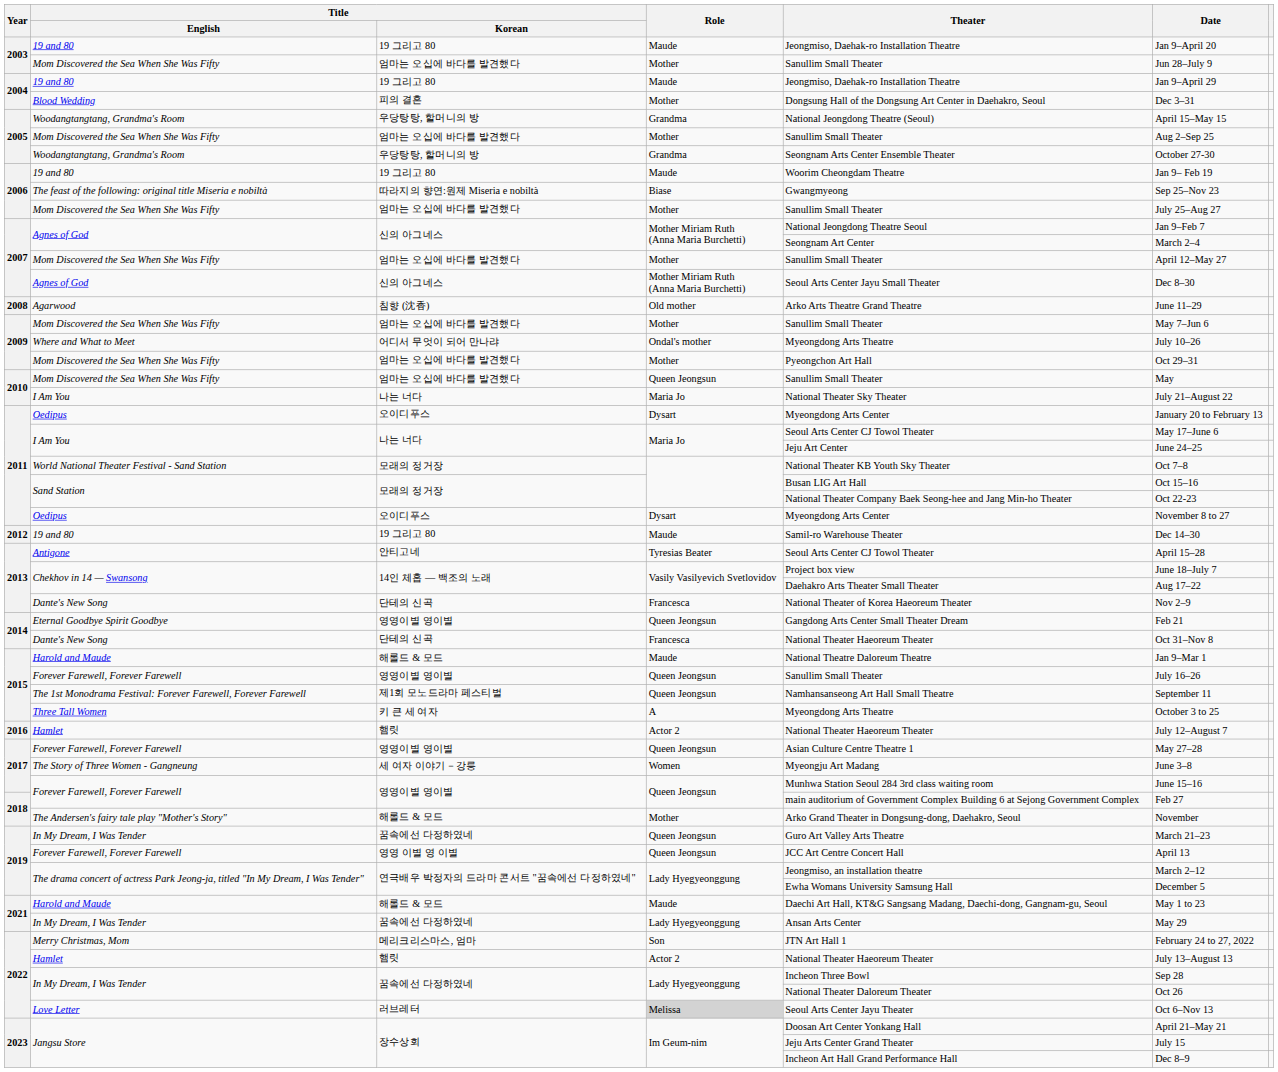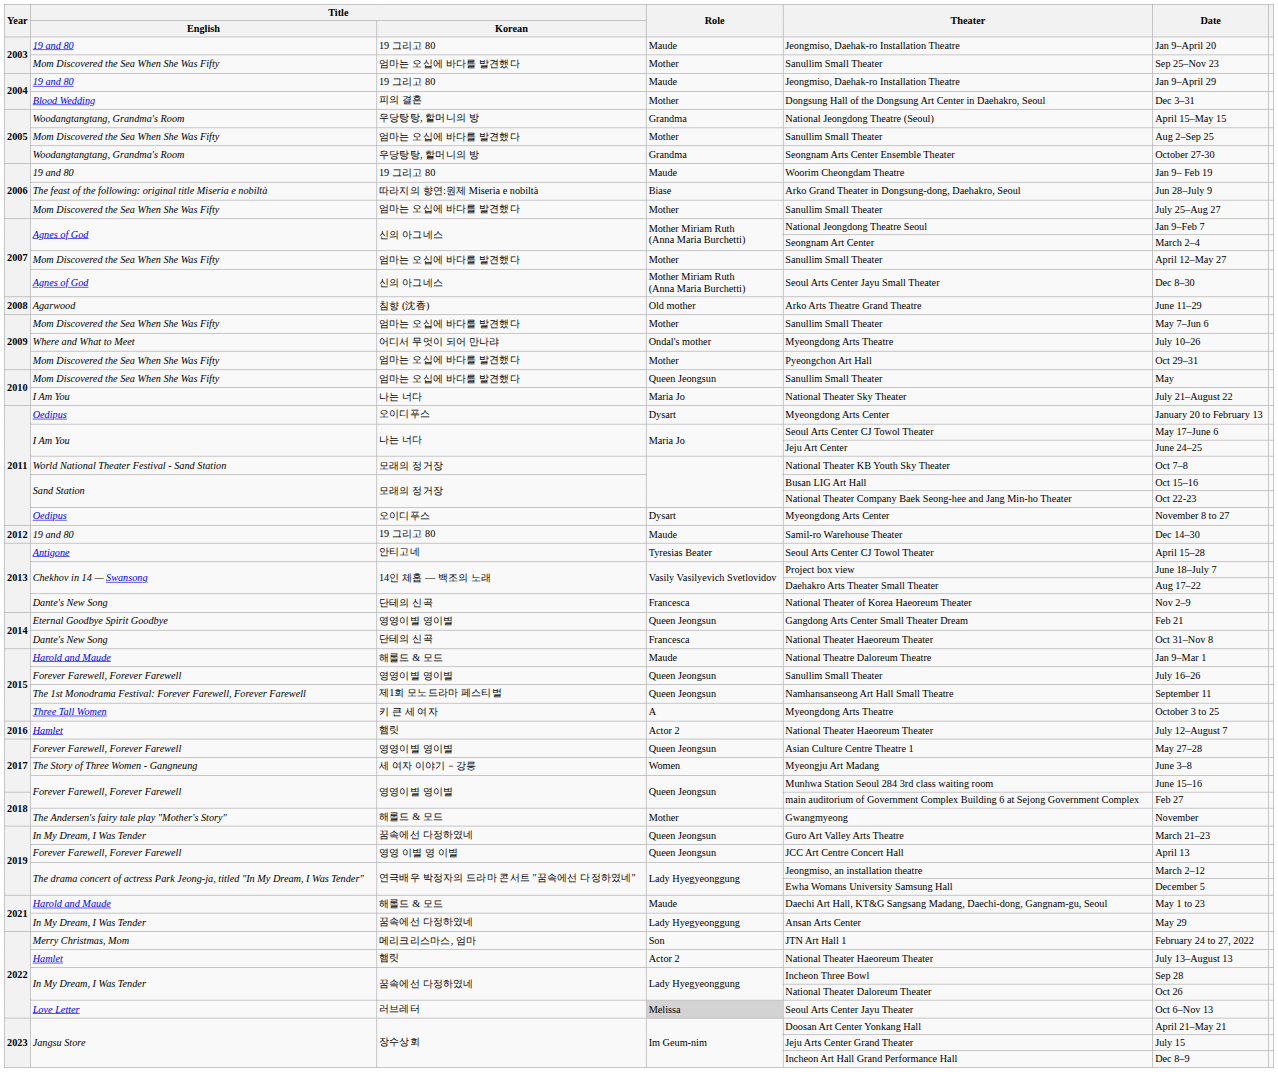 <table class="wikitable sortable plainrowheaders" style="clear:none; font-size:100%; padding:0 auto; width:100%; margin:auto">
 <tr>
 <th rowspan="2" scope="col">Year</th>
 <th colspan="2" scope="col">Title</th>
 <th rowspan="2" scope="col">Role</th>
 <th rowspan="2" scope="col">Theater</th>
 <th rowspan="2" scope="col">Date</th>
 <th rowspan="2" scope="col" class="unsortable"></th>
 </tr>
 <tr>
 <th>English</th>
 <th>Korean</th>
 </tr>
 <tr>
 <th rowspan="2" scope="row">2003</th>
 <td><em><a href='#'>19 and 80</a></em></td>
 <td>19 그리고 80</td>
 <td>Maude</td>
 <td>Jeongmiso, Daehak-ro Installation Theatre</td>
 <td>Jan 9–April 20</td>
 <td></td>
 </tr>
 <tr>
 <td><em>Mom Discovered the Sea When She Was Fifty</em></td>
 <td>엄마는 오십에 바다를 발견했다</td>
 <td>Mother</td>
 <td>Sanullim Small Theater</td>
-<td>Jun 28–July 9</td>
+<td>Sep 25–Nov 23</td>
 <td></td>
 </tr>
 <tr>
 <th scope="row" rowspan="2">2004</th>
 <td><a href='#'><em>19 and 80</em></a></td>
 <td>19 그리고 80</td>
 <td>Maude</td>
 <td>Jeongmiso, Daehak-ro Installation Theatre</td>
 <td>Jan 9–April 29</td>
 <td></td>
 </tr>
 <tr>
 <td><em><a href='#'>Blood Wedding</a></em></td>
 <td>피의 결혼</td>
 <td>Mother</td>
 <td>Dongsung Hall of the Dongsung Art Center in Daehakro, Seoul</td>
 <td>Dec 3–31</td>
 <td></td>
 </tr>
 <tr>
 <th rowspan="3" scope="row">2005</th>
 <td><em>Woodangtangtang, Grandma's Room</em></td>
 <td>우당탕탕, 할머니의 방</td>
 <td>Grandma</td>
 <td>National Jeongdong Theatre (Seoul)</td>
 <td>April 15–May 15</td>
 <td></td>
 </tr>
 <tr>
 <td><em>Mom Discovered the Sea When She Was Fifty</em></td>
 <td>엄마는 오십에 바다를 발견했다</td>
 <td>Mother</td>
 <td>Sanullim Small Theater</td>
 <td>Aug 2–Sep 25</td>
 <td></td>
 </tr>
 <tr>
 <td><em>Woodangtangtang, Grandma's Room</em></td>
 <td>우당탕탕, 할머니의 방</td>
 <td>Grandma</td>
 <td>Seongnam Arts Center Ensemble Theater</td>
 <td>October 27-30</td>
 <td></td>
 </tr>
 <tr>
 <th scope="row" rowspan="3">2006</th>
 <td><em>19 and 80</em></td>
 <td>19 그리고 80</td>
 <td>Maude</td>
 <td>Woorim Cheongdam Theatre</td>
 <td>Jan 9– Feb 19</td>
 <td></td>
 </tr>
 <tr>
 <td><em>The feast of the following: original title Miseria e nobiltà</em></td>
 <td>따라지의 향연:원제 Miseria e nobiltà</td>
 <td>Biase</td>
-<td>Gwangmyeong</td>
-<td>Sep 25–Nov 23</td>
+<td>Arko Grand Theater in Dongsung-dong, Daehakro, Seoul</td>
+<td>Jun 28–July 9</td>
 <td></td>
 </tr>
 <tr>
 <td><em>Mom Discovered the Sea When She Was Fifty</em></td>
 <td>엄마는 오십에 바다를 발견했다</td>
 <td>Mother</td>
 <td>Sanullim Small Theater</td>
 <td>July 25–Aug 27</td>
 <td></td>
 </tr>
 <tr>
 <th scope="row" rowspan="4">2007</th>
 <td rowspan="2"><em><a href='#'>Agnes of God</a></em></td>
 <td rowspan="2">신의 아그네스</td>
 <td rowspan="2">Mother Miriam Ruth<br>(Anna Maria Burchetti)</td>
 <td>National Jeongdong Theatre Seoul</td>
 <td>Jan 9–Feb 7</td>
 <td></td>
 </tr>
 <tr>
 <td>Seongnam Art Center</td>
 <td>March 2–4</td>
 <td></td>
 </tr>
 <tr>
 <td><em>Mom Discovered the Sea When She Was Fifty</em></td>
 <td>엄마는 오십에 바다를 발견했다</td>
 <td>Mother</td>
 <td>Sanullim Small Theater</td>
 <td>April 12–May 27</td>
 <td></td>
 </tr>
 <tr>
 <td><em><a href='#'>Agnes of God</a></em></td>
 <td>신의 아그네스</td>
 <td>Mother Miriam Ruth<br>(Anna Maria Burchetti)</td>
 <td>Seoul Arts Center Jayu Small Theater</td>
 <td>Dec 8–30</td>
 <td></td>
 </tr>
 <tr>
 <th scope="row">2008</th>
 <td><em>Agarwood</em></td>
 <td>침향 (沈香)</td>
 <td>Old mother</td>
 <td>Arko Arts Theatre Grand Theatre</td>
 <td>June 11–29</td>
 <td></td>
 </tr>
 <tr>
 <th scope="row" rowspan="3">2009</th>
 <td><em>Mom Discovered the Sea When She Was Fifty</em></td>
 <td>엄마는 오십에 바다를 발견했다</td>
 <td>Mother</td>
 <td>Sanullim Small Theater</td>
 <td>May 7–Jun 6</td>
 <td></td>
 </tr>
 <tr>
 <td><em>Where and What to Meet</em></td>
 <td>어디서 무엇이 되어 만나랴</td>
 <td>Ondal's mother</td>
 <td>Myeongdong Arts Theatre</td>
 <td>July 10–26</td>
 <td></td>
 </tr>
 <tr>
 <td><em>Mom Discovered the Sea When She Was Fifty</em></td>
 <td>엄마는 오십에 바다를 발견했다</td>
 <td>Mother</td>
 <td>Pyeongchon Art Hall</td>
 <td>Oct 29–31</td>
 <td></td>
 </tr>
 <tr>
 <th scope="row" rowspan="2">2010</th>
 <td><em>Mom Discovered the Sea When She Was Fifty</em></td>
 <td>엄마는 오십에 바다를 발견했다</td>
 <td>Queen Jeongsun</td>
 <td>Sanullim Small Theater</td>
 <td>May</td>
 <td></td>
 </tr>
 <tr>
 <td><em>I Am You</em></td>
 <td>나는 너다</td>
 <td>Maria Jo</td>
 <td>National Theater Sky Theater</td>
 <td>July 21–August 22</td>
 <td></td>
 </tr>
 <tr>
 <th rowspan="7" scope="row">2011</th>
 <td><em><a href='#'>Oedipus</a></em></td>
 <td>오이디푸스</td>
 <td>Dysart</td>
 <td>Myeongdong Arts Center</td>
 <td>January 20 to February 13</td>
 <td></td>
 </tr>
 <tr>
 <td rowspan="2"><em>I Am You</em></td>
 <td rowspan="2">나는 너다</td>
 <td rowspan="2">Maria Jo</td>
 <td>Seoul Arts Center CJ Towol Theater</td>
 <td>May 17–June 6</td>
 <td></td>
 </tr>
 <tr>
 <td>Jeju Art Center</td>
 <td>June 24–25</td>
 <td></td>
 </tr>
 <tr>
 <td><em>World National Theater Festival - Sand Station</em></td>
 <td>모래의 정거장</td>
 <td rowspan="3"></td>
 <td>National Theater KB Youth Sky Theater</td>
 <td>Oct 7–8</td>
 <td></td>
 </tr>
 <tr>
 <td rowspan="2"><em>Sand Station</em></td>
 <td rowspan="2">모래의 정거장</td>
 <td>Busan LIG Art Hall</td>
 <td>Oct 15–16</td>
 <td></td>
 </tr>
 <tr>
 <td>National Theater Company Baek Seong-hee and Jang Min-ho Theater</td>
 <td>Oct 22-23</td>
 <td></td>
 </tr>
 <tr>
 <td><em><a href='#'>Oedipus</a></em></td>
 <td>오이디푸스</td>
 <td>Dysart</td>
 <td>Myeongdong Arts Center</td>
 <td>November 8 to 27</td>
 <td></td>
 </tr>
 <tr>
 <th scope="row">2012</th>
 <td><em>19 and 80</em></td>
 <td>19 그리고 80</td>
 <td>Maude</td>
 <td>Samil-ro Warehouse Theater</td>
 <td>Dec 14–30</td>
 <td></td>
 </tr>
 <tr>
 <th scope="row" rowspan="4">2013</th>
 <td><em><a href='#'>Antigone</a></em></td>
 <td>안티고네</td>
 <td>Tyresias Beater</td>
 <td>Seoul Arts Center CJ Towol Theater</td>
 <td>April 15–28</td>
 <td></td>
 </tr>
 <tr>
 <td rowspan="2"><em>Chekhov in 14 — <a href='#'>Swansong</a></em></td>
 <td rowspan="2">14인 체홉 —  백조의 노래</td>
 <td rowspan="2">Vasily Vasilyevich Svetlovidov</td>
 <td>Project box view</td>
 <td>June 18–July 7</td>
 <td></td>
 </tr>
 <tr>
 <td>Daehakro Arts Theater Small Theater</td>
 <td>Aug 17–22</td>
 <td></td>
 </tr>
 <tr>
 <td><em>Dante's New Song</em></td>
 <td>단테의 신곡</td>
 <td>Francesca</td>
 <td>National Theater of Korea Haeoreum Theater</td>
 <td>Nov 2–9</td>
 <td></td>
 </tr>
 <tr>
 <th rowspan="2" scope="row">2014</th>
 <td><em>Eternal Goodbye Spirit Goodbye</em></td>
 <td>영영이별 영이별</td>
 <td>Queen Jeongsun</td>
 <td>Gangdong Arts Center Small Theater Dream</td>
 <td>Feb 21</td>
 <td></td>
 </tr>
 <tr>
 <td><em>Dante's New Song</em></td>
 <td>단테의 신곡</td>
 <td>Francesca</td>
 <td>National Theater Haeoreum Theater</td>
 <td>Oct 31–Nov 8</td>
 <td></td>
 </tr>
 <tr>
 <th scope="row" rowspan="4">2015</th>
 <td><a href='#'><em>Harold and Maude</em></a></td>
 <td>해롤드 & 모드</td>
 <td>Maude</td>
 <td>National Theatre Daloreum Theatre</td>
 <td>Jan 9–Mar 1</td>
 <td></td>
 </tr>
 <tr>
 <td><em>Forever Farewell, Forever Farewell</em></td>
 <td>영영이별 영이별</td>
 <td>Queen Jeongsun</td>
 <td>Sanullim Small Theater</td>
 <td>July 16–26</td>
 <td></td>
 </tr>
 <tr>
 <td><em>The 1st Monodrama Festival: Forever Farewell, Forever Farewell</em></td>
 <td>제1회 모노드라마 페스티벌</td>
 <td>Queen Jeongsun</td>
 <td>Namhansanseong Art Hall Small Theatre</td>
 <td>September 11</td>
 <td></td>
 </tr>
 <tr>
 <td><em><a href='#'>Three Tall Women</a></em></td>
 <td>키 큰 세 여자</td>
 <td>A</td>
 <td>Myeongdong Arts Theatre</td>
 <td>October 3 to 25</td>
 <td></td>
 </tr>
 <tr>
 <th scope="row">2016</th>
 <td><em><a href='#'>Hamlet</a></em></td>
 <td>햄릿</td>
 <td>Actor 2</td>
 <td>National Theater Haeoreum Theater</td>
 <td>July 12–August 7</td>
 <td></td>
 </tr>
 <tr>
 <th scope="row" rowspan="3">2017</th>
 <td><em>Forever Farewell, Forever Farewell</em></td>
 <td>영영이별 영이별</td>
 <td>Queen Jeongsun</td>
 <td>Asian Culture Centre Theatre 1</td>
 <td>May 27–28</td>
 <td></td>
 </tr>
 <tr>
 <td><em>The Story of Three Women - Gangneung</em></td>
 <td>세 여자 이야기－강릉</td>
 <td>Women</td>
 <td>Myeongju Art Madang</td>
 <td>June 3–8</td>
 <td></td>
 </tr>
 <tr>
 <td rowspan="2"><em>Forever Farewell, Forever Farewell</em></td>
 <td rowspan="2">영영이별 영이별</td>
 <td rowspan="2">Queen Jeongsun</td>
 <td>Munhwa Station Seoul 284 3rd class waiting room</td>
 <td>June 15–16</td>
 <td></td>
 </tr>
 <tr>
 <th scope="row" rowspan="2">2018</th>
 <td>main auditorium of Government Complex Building 6 at Sejong Government Complex</td>
 <td>Feb 27</td>
 <td></td>
 </tr>
 <tr>
 <td><em>The Andersen's fairy tale play "Mother's Story"</em></td>
 <td>해롤드 & 모드</td>
 <td>Mother</td>
-<td>Arko Grand Theater in Dongsung-dong, Daehakro, Seoul</td>
+<td>Gwangmyeong</td>
 <td>November</td>
 <td></td>
 </tr>
 <tr>
 <th scope="row" rowspan="4">2019</th>
 <td><em>In My Dream, I Was Tender</em></td>
 <td>꿈속에선 다정하였네</td>
 <td>Queen Jeongsun</td>
 <td>Guro Art Valley Arts Theatre</td>
 <td>March 21–23</td>
 <td></td>
 </tr>
 <tr>
 <td><em>Forever Farewell, Forever Farewell</em></td>
 <td>영영 이별 영 이별</td>
 <td>Queen Jeongsun</td>
 <td>JCC Art Centre Concert Hall</td>
 <td>April 13</td>
 <td></td>
 </tr>
 <tr>
 <td rowspan="2"><em>The drama concert of actress Park Jeong-ja, titled "In My Dream, I Was Tender"</em></td>
 <td rowspan="2">연극배우 박정자의 드라마 콘서트 "꿈속에선 다정하였네"</td>
 <td rowspan="2">Lady Hyegyeonggung</td>
 <td>Jeongmiso, an installation theatre</td>
 <td>March 2–12</td>
 <td></td>
 </tr>
 <tr>
 <td>Ewha Womans University Samsung Hall</td>
 <td>December 5</td>
 <td></td>
 </tr>
 <tr>
 <th rowspan="2" scope="row">2021</th>
 <td><a href='#'><em>Harold and Maude</em></a></td>
 <td>해롤드 & 모드</td>
 <td>Maude</td>
 <td>Daechi Art Hall, KT&G Sangsang Madang, Daechi-dong, Gangnam-gu, Seoul</td>
 <td>May 1 to 23</td>
 <td></td>
 </tr>
 <tr>
 <td><em>In My Dream, I Was Tender</em></td>
 <td>꿈속에선 다정하였네</td>
 <td>Lady Hyegyeonggung</td>
 <td>Ansan Arts Center</td>
 <td>May 29</td>
 <td></td>
 </tr>
 <tr>
 <th rowspan="5" scope="row">2022</th>
 <td><em>Merry Christmas, Mom</em></td>
 <td>메리크리스마스, 엄마</td>
 <td>Son</td>
 <td>JTN Art Hall 1</td>
 <td>February 24 to 27, 2022</td>
 <td></td>
 </tr>
 <tr>
 <td><em><a href='#'>Hamlet</a></em></td>
 <td>햄릿</td>
 <td>Actor 2</td>
 <td>National Theater Haeoreum Theater</td>
 <td>July 13–August 13</td>
 <td></td>
 </tr>
 <tr>
 <td rowspan="2"><em>In My Dream, I Was Tender</em></td>
 <td rowspan="2">꿈속에선 다정하였네</td>
 <td rowspan="2">Lady Hyegyeonggung</td>
 <td>Incheon Three Bowl</td>
 <td>Sep 28</td>
 <td></td>
 </tr>
 <tr>
 <td>National Theater Daloreum Theater</td>
 <td>Oct 26</td>
 <td></td>
 </tr>
 <tr>
 <td><em><a href='#'>Love Letter</a></em></td>
 <td>러브레터</td>
 <td style="background: lightgrey;">Melissa</td>
 <td>Seoul Arts Center Jayu Theater</td>
 <td>Oct 6–Nov 13</td>
 <td></td>
 </tr>
 <tr>
 <th scope="row" rowspan="3">2023</th>
 <td rowspan="3"><em>Jangsu Store</em></td>
 <td rowspan="3">장수상회</td>
 <td rowspan="3">Im Geum-nim</td>
 <td>Doosan Art Center Yonkang Hall</td>
 <td>April 21–May 21</td>
 <td></td>
 </tr>
 <tr>
 <td>Jeju Arts Center Grand Theater</td>
 <td>July 15</td>
 <td></td>
 </tr>
 <tr>
 <td>Incheon Art Hall Grand Performance Hall</td>
 <td>Dec 8–9</td>
 <td></td>
 </tr>
 </table>
